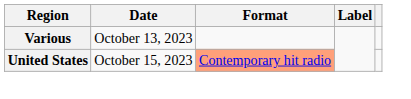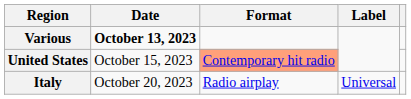 <table class="wikitable plainrowheaders">
 <tr>
 <th scope="col">Region</th>
 <th scope="col">Date</th>
 <th scope="col">Format</th>
 <th scope="col">Label</th>
 <th scope="col"></th>
 </tr>
 <tr>
 <th scope="row">Various</th>
-<td>October 13, 2023</td>
+<td><strong>October 13, 2023</strong></td>
 <td></td>
 <td rowspan="2"></td>
 <td style="text-align:center"></td>
 </tr>
 <tr>
 <th scope="row">United States</th>
 <td>October 15, 2023</td>
 <td style="background: lightsalmon;"><a href='#'>Contemporary hit radio</a></td>
 <td style="text-align:center;"></td>
 </tr>
+<tr>
+<th scope="row">Italy</th>
+<td>October 20, 2023</td>
+<td><a href='#'>Radio airplay</a></td>
+<td><a href='#'>Universal</a></td>
+<td style="text-align:center"></td>
+</tr>
 </table>
